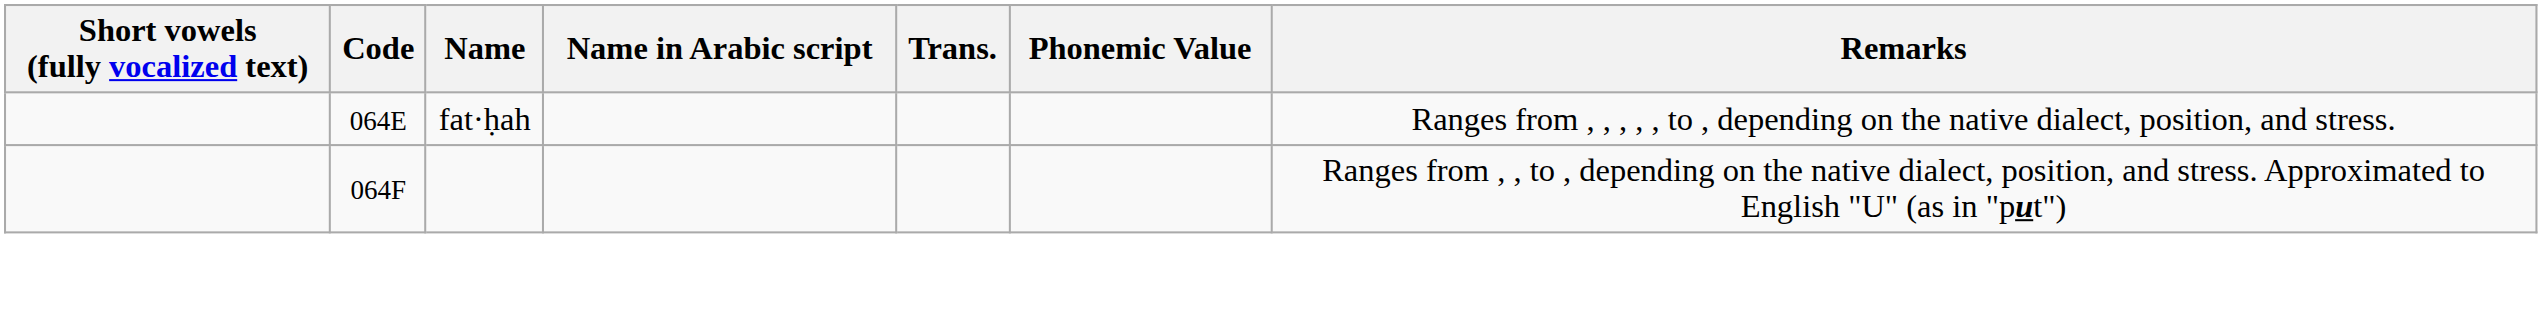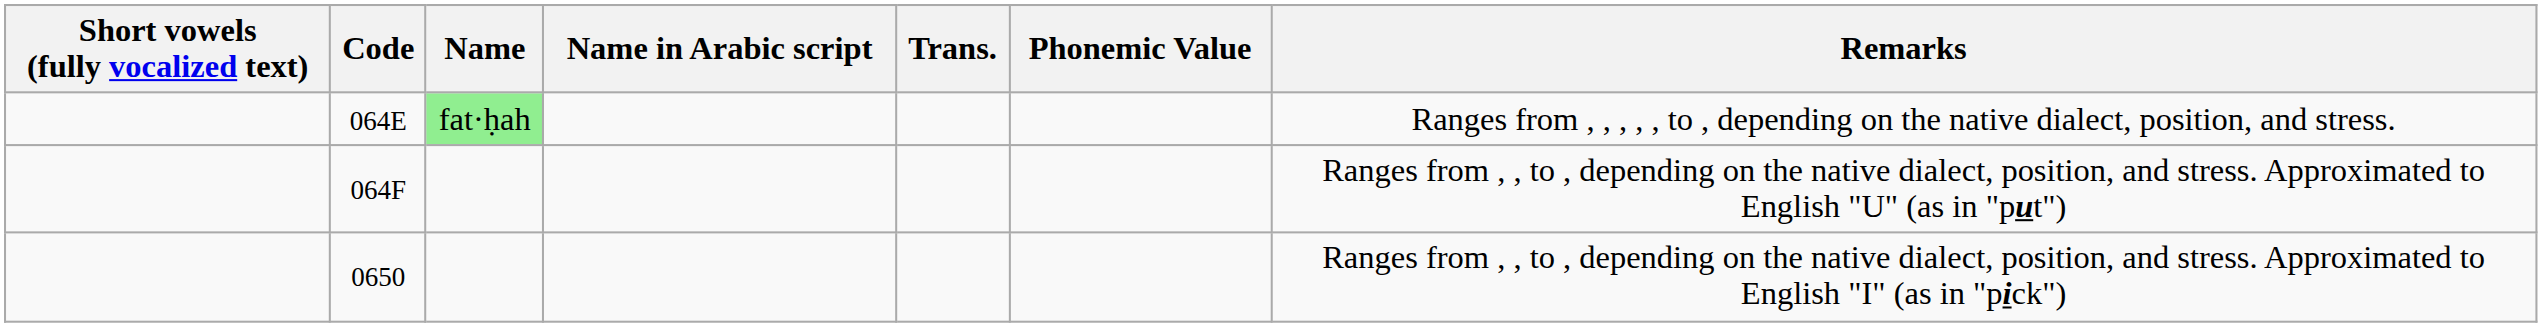 <table class="wikitable">
 <tr>
 <th>Short vowels<br>(fully <a href='#'>vocalized</a> text)</th>
 <th>Code</th>
 <th>Name</th>
 <th>Name in Arabic script</th>
 <th>Trans.</th>
 <th>Phonemic Value</th>
 <th scope="col" style="width: 50%;">Remarks</th>
 </tr>
 <tr style="text-align:center;">
 <td></td>
 <td><small>064E</small></td>
-<td>fat·ḥah</td>
+<td style="background: lightgreen;">fat·ḥah</td>
 <td></td>
 <td></td>
 <td></td>
 <td>Ranges from , , , , , to , depending on the native dialect, position, and stress.</td>
 </tr>
 <tr style="text-align:center;">
 <td></td>
 <td><small>064F</small></td>
 <td></td>
 <td></td>
 <td></td>
 <td></td>
 <td>Ranges from , , to , depending on the native dialect, position, and stress. Approximated to English "U" (as in "p<strong><u><em>u</em></u></strong>t")</td>
 </tr>
+<tr style="text-align:center;">
+<td><br></td>
+<td><small>0650</small></td>
+<td></td>
+<td></td>
+<td></td>
+<td></td>
+<td>Ranges from , , to , depending on the native dialect, position, and stress. Approximated to English "I" (as in "p<strong><u><em>i</em></u></strong>ck")</td>
+</tr>
 </table>
